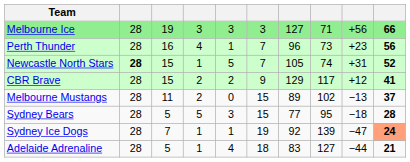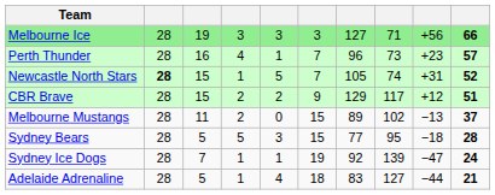 <table class="wikitable" style="text-align:center;">
 <tr>
 <th width=165>Team</th>
 <th width=40></th>
 <th width=40></th>
 <th width=40></th>
 <th width=40></th>
 <th width=40></th>
 <th width=40></th>
 <th width=40></th>
 <th width=40></th>
 <th width=40></th>
 </tr>
 <tr style="background:#90EE90;">
 <td style="text-align:left;"><a href='#'>Melbourne Ice</a></td>
 <td>28</td>
 <td>19</td>
 <td>3</td>
 <td>3</td>
 <td>3</td>
 <td>127</td>
 <td>71</td>
 <td>+56</td>
 <td><strong>66</strong></td>
 </tr>
 <tr style="background:#ccffcc;">
 <td style="text-align:left;"><a href='#'>Perth Thunder</a></td>
 <td>28</td>
 <td>16</td>
 <td>4</td>
 <td>1</td>
 <td>7</td>
 <td>96</td>
 <td>73</td>
 <td>+23</td>
-<td><strong>56</strong></td>
+<td><strong>57</strong></td>
 </tr>
 <tr style="background:#ccffcc;">
 <td style="text-align:left;"><a href='#'>Newcastle North Stars</a></td>
 <td><strong>28</strong></td>
 <td>15</td>
 <td>1</td>
 <td>5</td>
 <td>7</td>
 <td>105</td>
 <td>74</td>
 <td>+31</td>
 <td><strong>52</strong></td>
 </tr>
 <tr style="background:#ccffcc;">
 <td style="text-align:left;"><a href='#'>CBR Brave</a></td>
 <td>28</td>
 <td>15</td>
 <td>2</td>
 <td>2</td>
 <td>9</td>
 <td>129</td>
 <td>117</td>
 <td>+12</td>
-<td><strong>41</strong></td>
+<td><strong>51</strong></td>
 </tr>
 <tr>
 <td style="text-align:left;"><a href='#'>Melbourne Mustangs</a></td>
 <td>28</td>
 <td>11</td>
 <td>2</td>
 <td>0</td>
 <td>15</td>
 <td>89</td>
 <td>102</td>
 <td>−13</td>
 <td><strong>37</strong></td>
 </tr>
 <tr>
 <td style="text-align:left;"><a href='#'>Sydney Bears</a></td>
 <td>28</td>
 <td>5</td>
 <td>5</td>
 <td>3</td>
 <td>15</td>
 <td>77</td>
 <td>95</td>
 <td>−18</td>
 <td><strong>28</strong></td>
 </tr>
 <tr>
 <td style="text-align:left;"><a href='#'>Sydney Ice Dogs</a></td>
 <td>28</td>
 <td>7</td>
 <td>1</td>
 <td>1</td>
 <td>19</td>
 <td>92</td>
 <td>139</td>
 <td>−47</td>
-<td style="background: lightsalmon;"><strong>24</strong></td>
+<td><strong>24</strong></td>
 </tr>
 <tr>
 <td style="text-align:left;"><a href='#'>Adelaide Adrenaline</a></td>
 <td>28</td>
 <td>5</td>
 <td>1</td>
 <td>4</td>
 <td>18</td>
 <td>83</td>
 <td>127</td>
 <td>−44</td>
 <td><strong>21</strong></td>
 </tr>
 </table>
